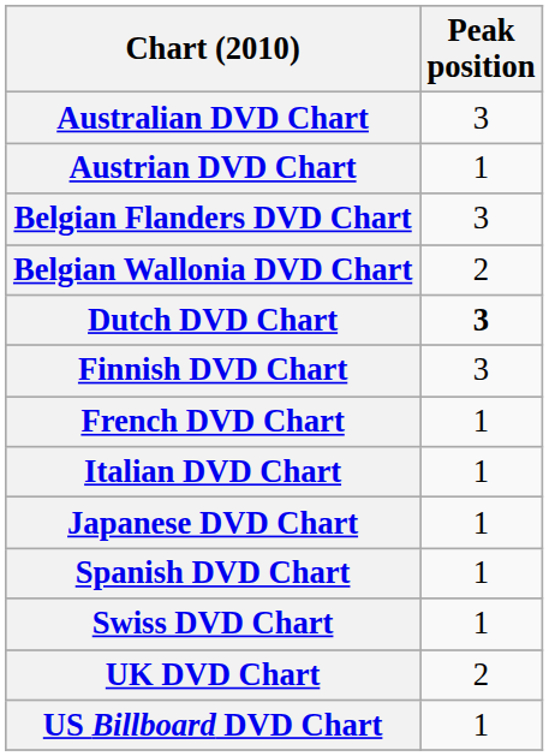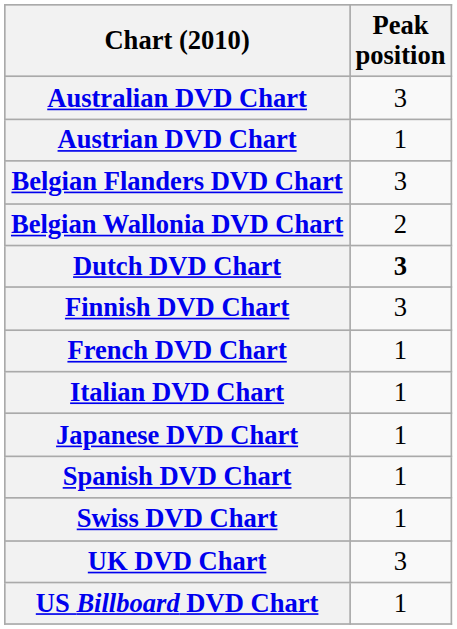 <table class="wikitable sortable plainrowheaders" style="text-align:center">
 <tr>
 <th>Chart (2010)</th>
 <th>Peak<br>position</th>
 </tr>
 <tr>
 <th scope="row"><a href='#'>Australian DVD Chart</a></th>
 <td>3</td>
 </tr>
 <tr>
 <th scope="row"><a href='#'>Austrian DVD Chart</a></th>
 <td>1</td>
 </tr>
 <tr>
 <th scope="row"><a href='#'>Belgian Flanders DVD Chart</a></th>
 <td>3</td>
 </tr>
 <tr>
 <th scope="row"><a href='#'>Belgian Wallonia DVD Chart</a></th>
 <td>2</td>
 </tr>
 <tr>
 <th scope="row"><a href='#'>Dutch DVD Chart</a></th>
 <td><strong>3</strong></td>
 </tr>
 <tr>
 <th scope="row"><a href='#'>Finnish DVD Chart</a></th>
 <td>3</td>
 </tr>
 <tr>
 <th scope="row"><a href='#'>French DVD Chart</a></th>
 <td>1</td>
 </tr>
 <tr>
 <th scope="row"><a href='#'>Italian DVD Chart</a></th>
 <td>1</td>
 </tr>
 <tr>
 <th scope="row"><a href='#'>Japanese DVD Chart</a></th>
 <td>1</td>
 </tr>
 <tr>
 <th scope="row"><a href='#'>Spanish DVD Chart</a></th>
 <td>1</td>
 </tr>
 <tr>
 <th scope="row"><a href='#'>Swiss DVD Chart</a></th>
 <td>1</td>
 </tr>
 <tr>
 <th scope="row"><a href='#'>UK DVD Chart</a></th>
-<td>2</td>
+<td>3</td>
 </tr>
 <tr>
 <th scope="row"><a href='#'>US <em>Billboard</em> DVD Chart</a></th>
 <td>1</td>
 </tr>
 </table>
